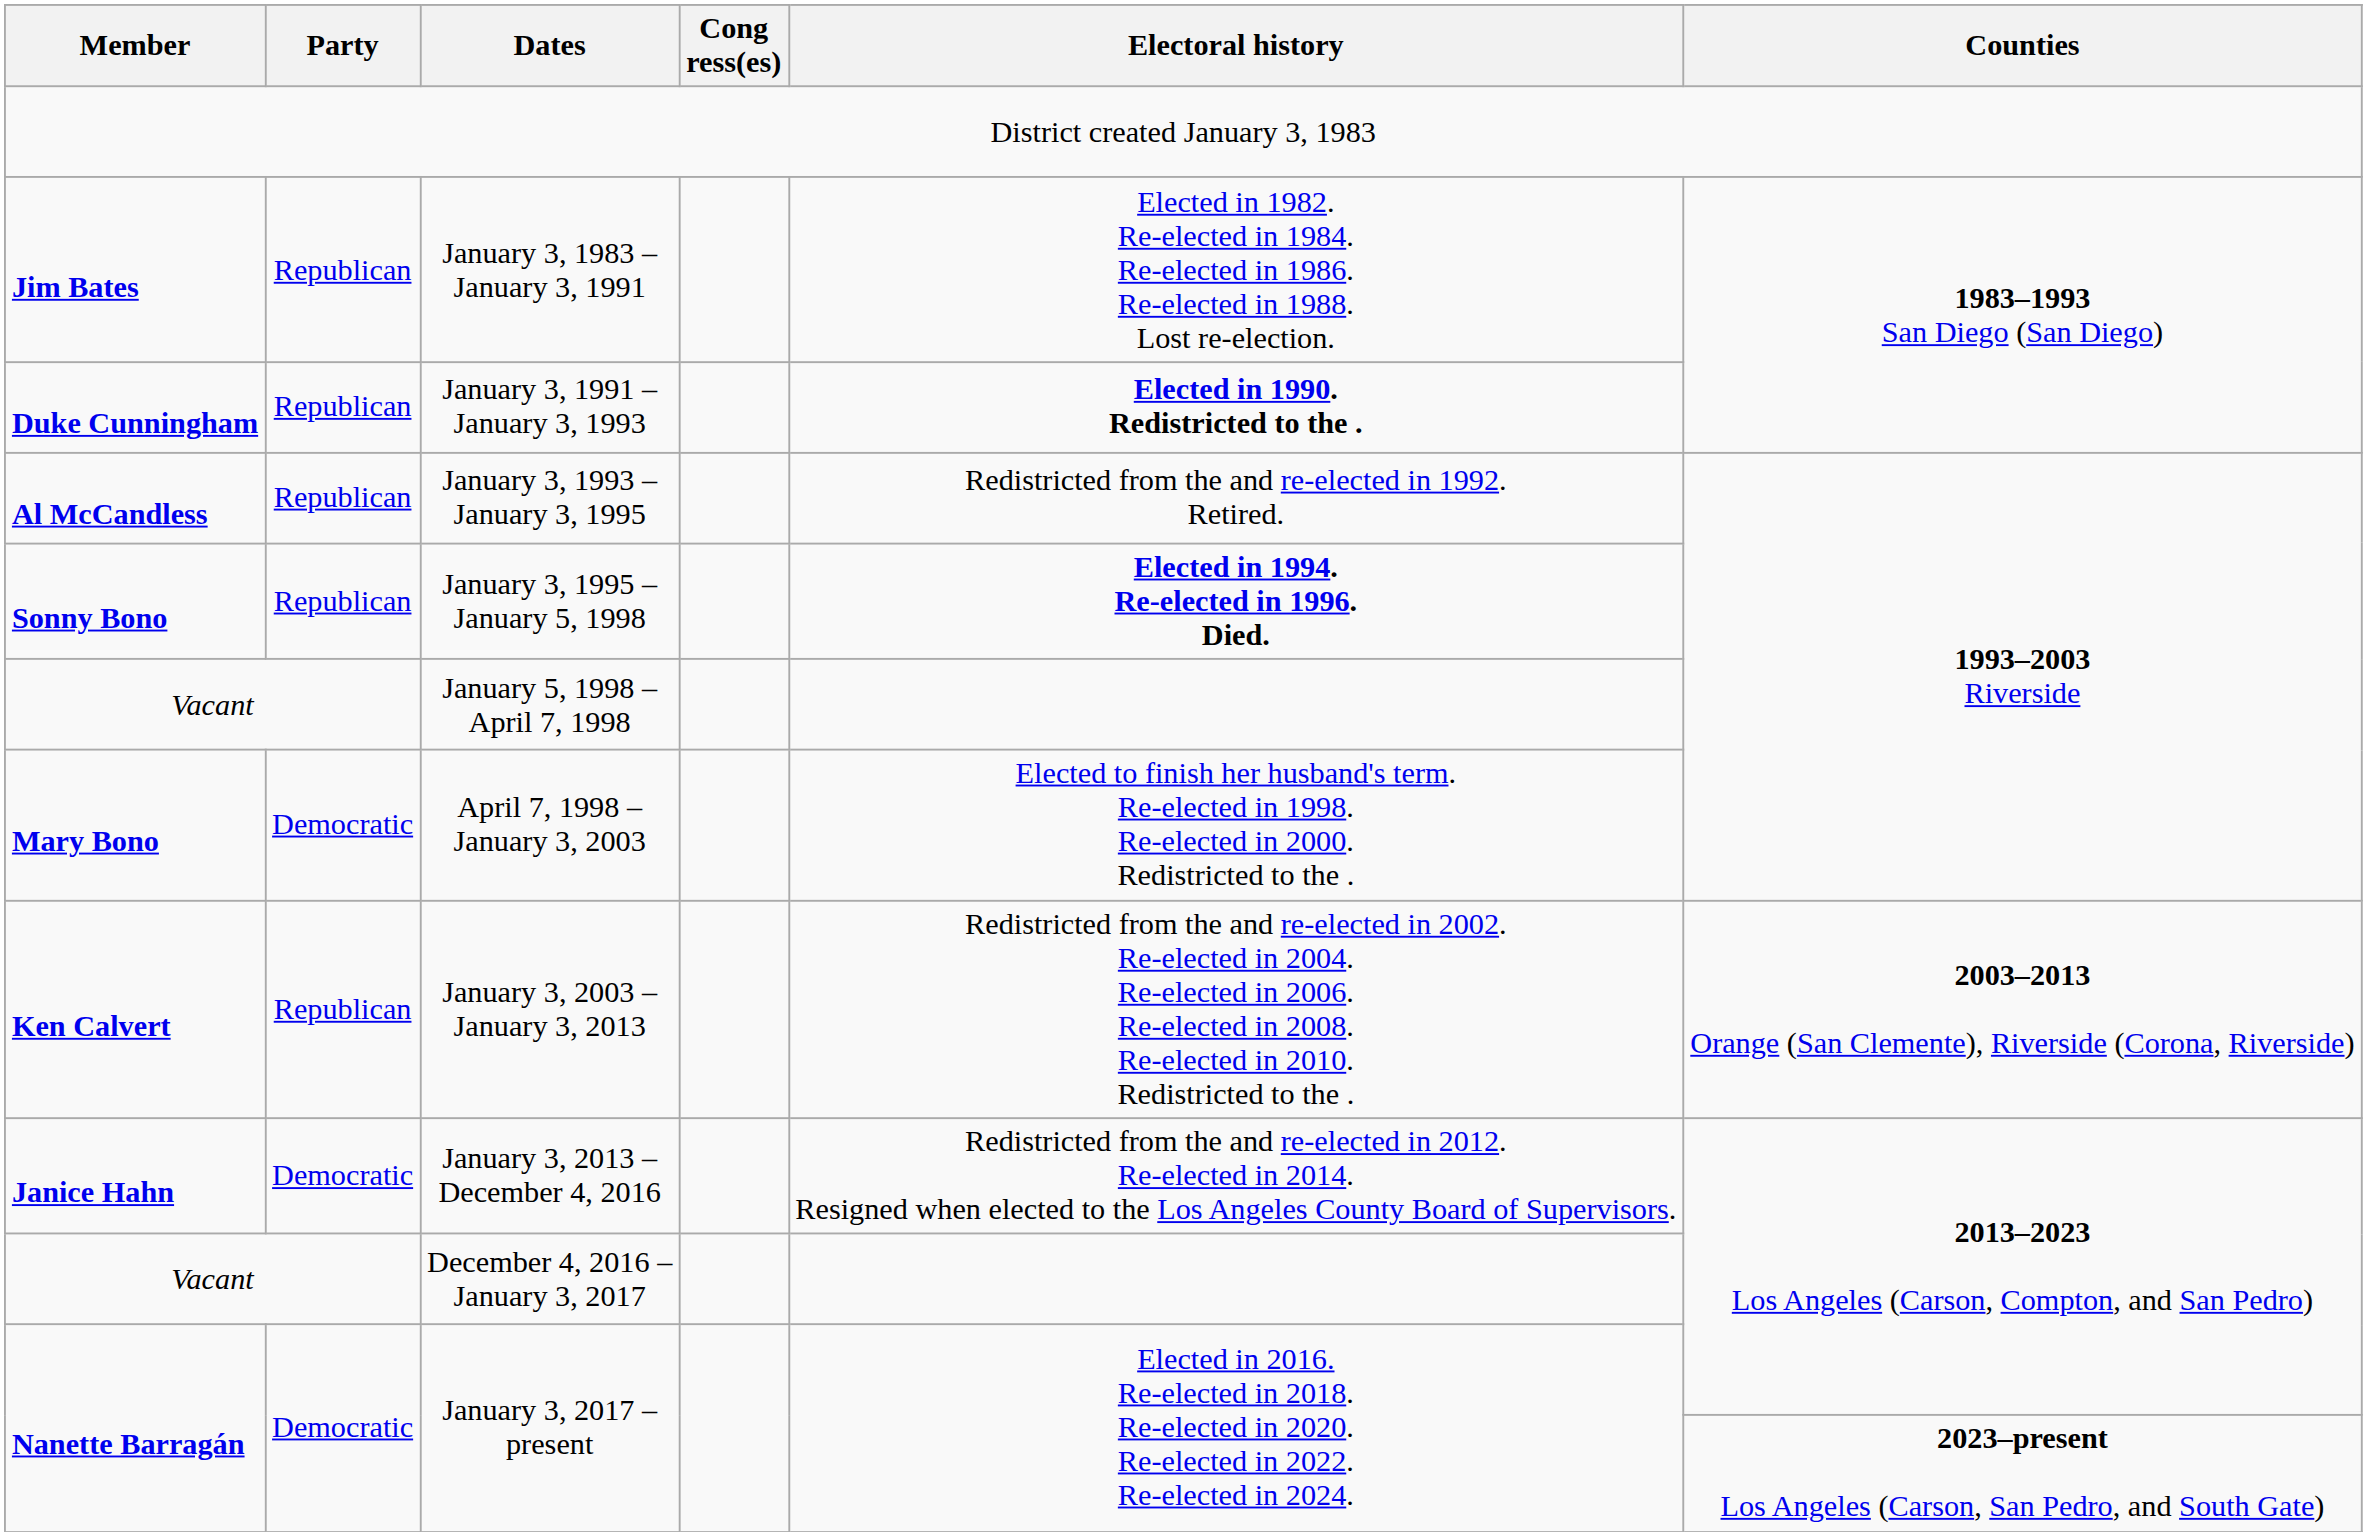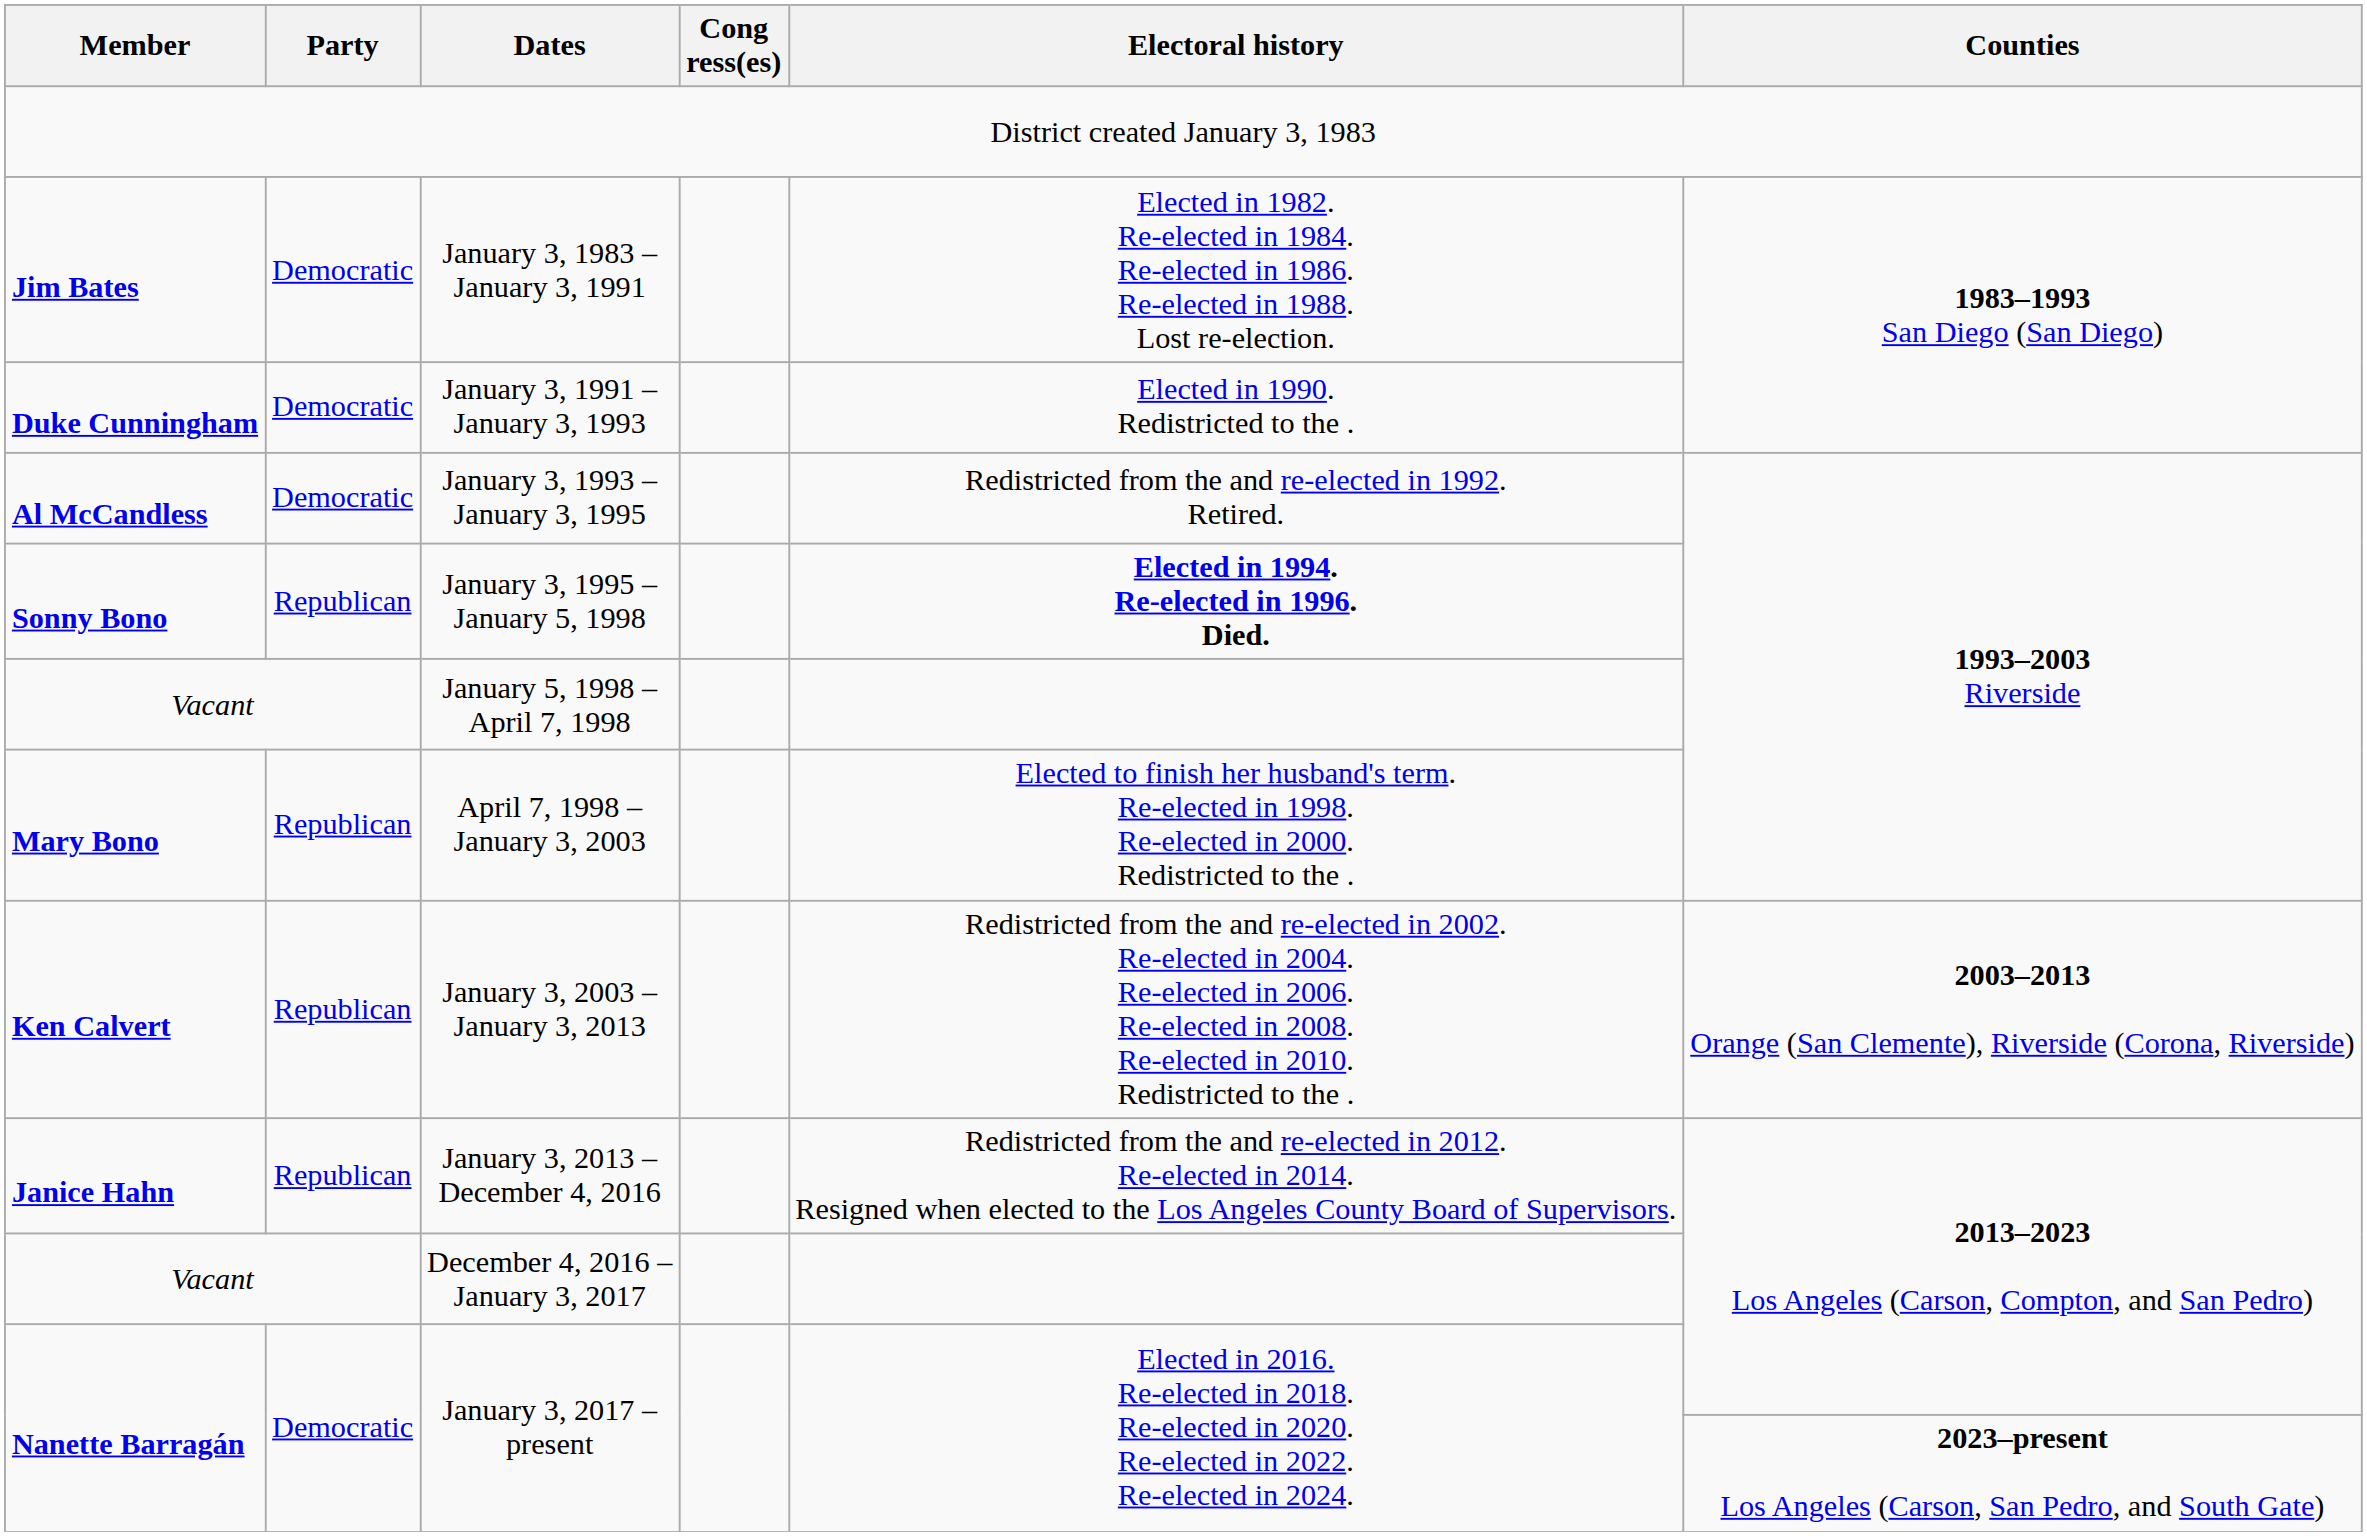 <table class=wikitable style="text-align:center">
 <tr>
 <th>Member</th>
 <th>Party</th>
 <th>Dates</th>
 <th>Cong<br>ress(es)</th>
 <th>Electoral history</th>
 <th>Counties</th>
 </tr>
 <tr style="height:3em">
 <td colspan=6>District created January 3, 1983</td>
 </tr>
 <tr style="height:3em">
 <td align=left><br><strong><a href='#'>Jim Bates</a></strong><br></td>
-<td><a href='#'>Republican</a></td>
+<td><a href='#'>Democratic</a></td>
 <td nowrap>January 3, 1983 –<br>January 3, 1991</td>
 <td></td>
 <td><a href='#'>Elected in 1982</a>.<br><a href='#'>Re-elected in 1984</a>.<br><a href='#'>Re-elected in 1986</a>.<br><a href='#'>Re-elected in 1988</a>.<br>Lost re-election.</td>
 <td rowspan=2><strong>1983–1993</strong><br><a href='#'>San Diego</a> (<a href='#'>San Diego</a>)</td>
 </tr>
 <tr style="height:3em">
 <td align=left><br><strong><a href='#'>Duke Cunningham</a></strong><br></td>
-<td><a href='#'>Republican</a></td>
+<td><a href='#'>Democratic</a></td>
 <td nowrap>January 3, 1991 –<br>January 3, 1993</td>
 <td></td>
-<td><strong><a href='#'>Elected in 1990</a>.<br>Redistricted to the .</strong></td>
+<td><a href='#'>Elected in 1990</a>.<br>Redistricted to the .</td>
 </tr>
 <tr style="height:3em">
 <td align=left><br><strong><a href='#'>Al McCandless</a></strong><br></td>
-<td><a href='#'>Republican</a></td>
+<td><a href='#'>Democratic</a></td>
 <td nowrap>January 3, 1993 –<br>January 3, 1995</td>
 <td></td>
 <td>Redistricted from the  and <a href='#'>re-elected in 1992</a>.<br>Retired.</td>
 <td rowspan=4><strong>1993–2003</strong><br><a href='#'>Riverside</a></td>
 </tr>
 <tr style="height:3em">
 <td align=left><br><strong><a href='#'>Sonny Bono</a></strong><br></td>
 <td><a href='#'>Republican</a></td>
 <td nowrap>January 3, 1995 –<br>January 5, 1998</td>
 <td></td>
 <td><strong><a href='#'>Elected in 1994</a>.<br><a href='#'>Re-elected in 1996</a>.<br>Died.</strong></td>
 </tr>
 <tr style="height:3em">
 <td colspan=2><em>Vacant</em></td>
 <td nowrap>January 5, 1998 –<br>April 7, 1998</td>
 <td></td>
 </tr>
 <tr style="height:3em">
 <td align=left><br><strong><a href='#'>Mary Bono</a></strong><br></td>
-<td><a href='#'>Democratic</a></td>
+<td><a href='#'>Republican</a></td>
 <td nowrap>April 7, 1998 –<br>January 3, 2003</td>
 <td></td>
 <td><a href='#'>Elected to finish her husband's term</a>.<br><a href='#'>Re-elected in 1998</a>.<br><a href='#'>Re-elected in 2000</a>.<br>Redistricted to the .</td>
 </tr>
 <tr style="height:3em">
 <td align=left><br><strong><a href='#'>Ken Calvert</a></strong><br></td>
 <td><a href='#'>Republican</a></td>
 <td nowrap>January 3, 2003 –<br>January 3, 2013</td>
 <td></td>
 <td>Redistricted from the  and <a href='#'>re-elected in 2002</a>.<br><a href='#'>Re-elected in 2004</a>.<br><a href='#'>Re-elected in 2006</a>.<br><a href='#'>Re-elected in 2008</a>.<br><a href='#'>Re-elected in 2010</a>.<br>Redistricted to the .</td>
 <td><strong>2003–2013</strong><br><br><a href='#'>Orange</a> (<a href='#'>San Clemente</a>), <a href='#'>Riverside</a> (<a href='#'>Corona</a>, <a href='#'>Riverside</a>)</td>
 </tr>
 <tr style="height:3em">
 <td align=left><br><strong><a href='#'>Janice Hahn</a></strong><br></td>
-<td><a href='#'>Democratic</a></td>
+<td><a href='#'>Republican</a></td>
 <td nowrap>January 3, 2013 –<br>December 4, 2016</td>
 <td></td>
 <td>Redistricted from the  and <a href='#'>re-elected in 2012</a>.<br><a href='#'>Re-elected in 2014</a>.<br>Resigned when elected to the <a href='#'>Los Angeles County Board of Supervisors</a>.</td>
 <td rowspan=3><strong>2013–2023</strong><br><br><a href='#'>Los Angeles</a> (<a href='#'>Carson</a>, <a href='#'>Compton</a>, and <a href='#'>San Pedro</a>)</td>
 </tr>
 <tr style="height:3em">
 <td colspan=2><em>Vacant</em></td>
 <td nowrap>December 4, 2016 –<br>January 3, 2017</td>
 <td></td>
 </tr>
 <tr style="height:3em">
 <td rowspan=2 align=left><br><strong><a href='#'>Nanette Barragán</a></strong><br></td>
 <td rowspan=2 ><a href='#'>Democratic</a></td>
 <td rowspan=2 nowrap>January 3, 2017 –<br>present</td>
 <td rowspan=2></td>
 <td rowspan=2><a href='#'>Elected in 2016.</a><br><a href='#'>Re-elected in 2018</a>.<br><a href='#'>Re-elected in 2020</a>.<br><a href='#'>Re-elected in 2022</a>.<br><a href='#'>Re-elected in 2024</a>.</td>
 </tr>
 <tr style="height:3em">
 <td><strong>2023–present</strong><br><br><a href='#'>Los Angeles</a> (<a href='#'>Carson</a>, <a href='#'>San Pedro</a>, and <a href='#'>South Gate</a>)</td>
 </tr>
 </table>
